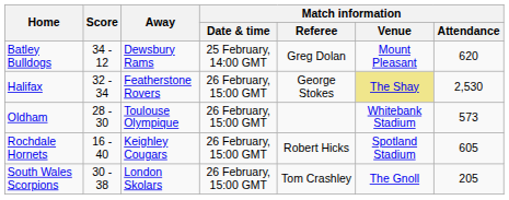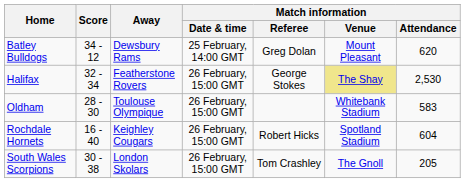 <table class="wikitable" style="text-align: center; font-size:85%;"  cellpadding=3 cellspacing=0 width=95%>
 <tr>
 <th rowspan=2 width=15%>Home</th>
 <th rowspan=2 width=5%>Score</th>
 <th rowspan=2 width=15%>Away</th>
 <th colspan=4>Match information</th>
 </tr>
 <tr>
 <th width=15%>Date & time</th>
 <th width=15%>Referee</th>
 <th width=15%>Venue</th>
 <th width=10%>Attendance</th>
 </tr>
 <tr>
 <td align=left> <a href='#'>Batley Bulldogs</a></td>
 <td>34 - 12</td>
 <td align=left> <a href='#'>Dewsbury Rams</a></td>
 <td>25 February, 14:00 GMT</td>
 <td>Greg Dolan</td>
 <td><a href='#'>Mount Pleasant</a></td>
 <td>620</td>
 </tr>
 <tr>
 <td align=left><a href='#'>Halifax</a></td>
 <td>32 - 34</td>
 <td align=left> <a href='#'>Featherstone Rovers</a></td>
 <td>26 February, 15:00 GMT</td>
 <td>George Stokes</td>
 <td style="background: khaki;"><a href='#'>The Shay</a></td>
 <td>2,530</td>
 </tr>
 <tr>
 <td align=left> <a href='#'>Oldham</a></td>
 <td>28 - 30</td>
 <td align=left> <a href='#'>Toulouse Olympique</a></td>
 <td>26 February, 15:00 GMT</td>
 <td></td>
 <td><a href='#'>Whitebank Stadium</a></td>
-<td>573</td>
+<td>583</td>
 </tr>
 <tr>
 <td align=left> <a href='#'>Rochdale Hornets</a></td>
 <td>16 - 40</td>
 <td align=left> <a href='#'>Keighley Cougars</a></td>
 <td>26 February, 15:00 GMT</td>
 <td>Robert Hicks</td>
 <td><a href='#'>Spotland Stadium</a></td>
-<td>605</td>
+<td>604</td>
 </tr>
 <tr>
 <td align=left> <a href='#'>South Wales Scorpions</a></td>
 <td>30 - 38</td>
 <td align=left> <a href='#'>London Skolars</a></td>
 <td>26 February, 15:00 GMT</td>
 <td>Tom Crashley</td>
 <td><a href='#'>The Gnoll</a></td>
 <td>205</td>
 </tr>
 </table>
